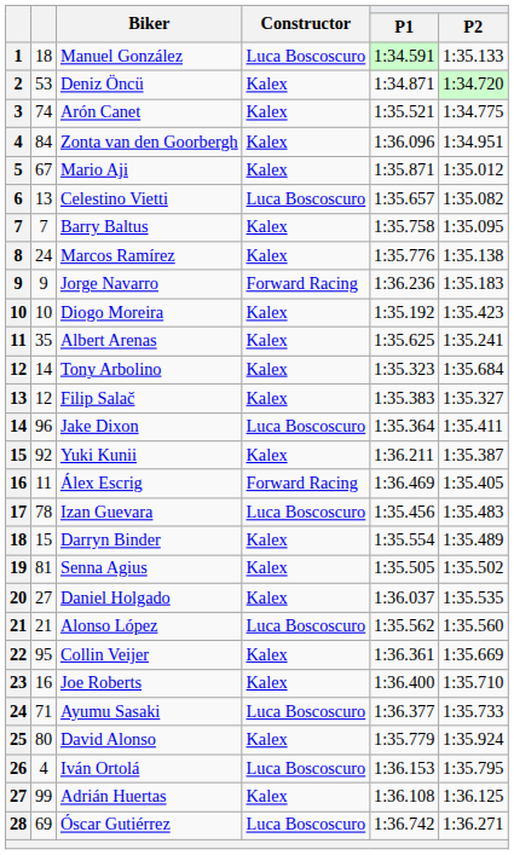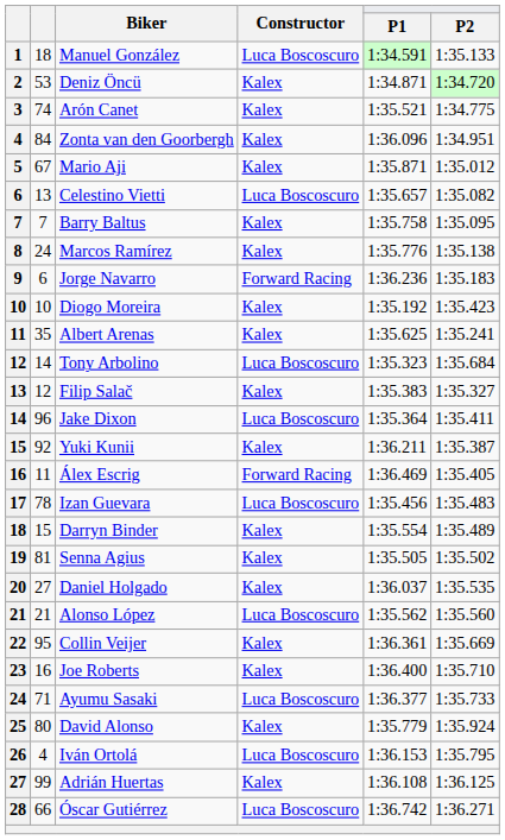 <table class="wikitable sortable" style="font-size: 85%;">
 <tr>
 <th rowspan="2"></th>
 <th rowspan="2"></th>
 <th rowspan="2">Biker</th>
 <th rowspan="2">Constructor</th>
 <th colspan="3" style="background:#eaecf0; text-align:center;"></th>
 </tr>
 <tr>
 <th scope="col">P1</th>
 <th scope="col">P2</th>
 </tr>
 <tr>
 <th scope="row">1</th>
 <td align="center">18</td>
 <td> <a href='#'>Manuel González</a></td>
 <td><a href='#'>Luca Boscoscuro</a></td>
 <td style="background:#ccffcc;">1:34.591</td>
 <td>1:35.133</td>
 </tr>
 <tr>
 <th scope="row">2</th>
 <td align="center">53</td>
 <td> <a href='#'>Deniz Öncü</a></td>
 <td><a href='#'>Kalex</a></td>
 <td>1:34.871</td>
 <td style="background:#ccffcc;">1:34.720</td>
 </tr>
 <tr>
 <th scope="row">3</th>
 <td align="center">74</td>
 <td> <a href='#'>Arón Canet</a></td>
 <td><a href='#'>Kalex</a></td>
 <td>1:35.521</td>
 <td>1:34.775</td>
 </tr>
 <tr>
 <th scope="row">4</th>
 <td align="center">84</td>
 <td> <a href='#'>Zonta van den Goorbergh</a></td>
 <td><a href='#'>Kalex</a></td>
 <td>1:36.096</td>
 <td>1:34.951</td>
 </tr>
 <tr>
 <th scope="row">5</th>
 <td align="center">67</td>
 <td> <a href='#'>Mario Aji</a></td>
 <td><a href='#'>Kalex</a></td>
 <td>1:35.871</td>
 <td>1:35.012</td>
 </tr>
 <tr>
 <th scope="row">6</th>
 <td align="center">13</td>
 <td> <a href='#'>Celestino Vietti</a></td>
 <td><a href='#'>Luca Boscoscuro</a></td>
 <td>1:35.657</td>
 <td>1:35.082</td>
 </tr>
 <tr>
 <th scope="row">7</th>
 <td align="center">7</td>
 <td> <a href='#'>Barry Baltus</a></td>
 <td><a href='#'>Kalex</a></td>
 <td>1:35.758</td>
 <td>1:35.095</td>
 </tr>
 <tr>
 <th scope="row">8</th>
 <td align="center">24</td>
 <td> <a href='#'>Marcos Ramírez</a></td>
 <td><a href='#'>Kalex</a></td>
 <td>1:35.776</td>
 <td>1:35.138</td>
 </tr>
 <tr>
 <th scope="row">9</th>
-<td align="center">9</td>
+<td align="center">6</td>
 <td> <a href='#'>Jorge Navarro</a></td>
 <td><a href='#'>Forward Racing</a></td>
 <td>1:36.236</td>
 <td>1:35.183</td>
 </tr>
 <tr>
 <th scope="row">10</th>
 <td align="center">10</td>
 <td> <a href='#'>Diogo Moreira</a></td>
 <td><a href='#'>Kalex</a></td>
 <td>1:35.192</td>
 <td>1:35.423</td>
 </tr>
 <tr>
 <th scope="row">11</th>
 <td align="center">35</td>
 <td> <a href='#'>Albert Arenas</a></td>
 <td><a href='#'>Kalex</a></td>
 <td>1:35.625</td>
 <td>1:35.241</td>
 </tr>
 <tr>
 <th scope="row">12</th>
 <td align="center">14</td>
 <td> <a href='#'>Tony Arbolino</a></td>
-<td><a href='#'>Kalex</a></td>
+<td><a href='#'>Luca Boscoscuro</a></td>
 <td>1:35.323</td>
 <td>1:35.684</td>
 </tr>
 <tr>
 <th scope="row">13</th>
 <td align="center">12</td>
 <td> <a href='#'>Filip Salač</a></td>
 <td><a href='#'>Kalex</a></td>
 <td>1:35.383</td>
 <td>1:35.327</td>
 </tr>
 <tr>
 <th scope="row">14</th>
 <td align="center">96</td>
 <td> <a href='#'>Jake Dixon</a></td>
 <td><a href='#'>Luca Boscoscuro</a></td>
 <td>1:35.364</td>
 <td>1:35.411</td>
 </tr>
 <tr>
 <th scope="row">15</th>
 <td align="center">92</td>
 <td> <a href='#'>Yuki Kunii</a></td>
 <td><a href='#'>Kalex</a></td>
 <td>1:36.211</td>
 <td>1:35.387</td>
 </tr>
 <tr>
 <th scope="row">16</th>
 <td align="center">11</td>
 <td> <a href='#'>Álex Escrig</a></td>
 <td><a href='#'>Forward Racing</a></td>
 <td>1:36.469</td>
 <td>1:35.405</td>
 </tr>
 <tr>
 <th scope="row">17</th>
 <td align="center">78</td>
 <td> <a href='#'>Izan Guevara</a></td>
 <td><a href='#'>Luca Boscoscuro</a></td>
 <td>1:35.456</td>
 <td>1:35.483</td>
 </tr>
 <tr>
 <th scope="row">18</th>
 <td align="center">15</td>
 <td> <a href='#'>Darryn Binder</a></td>
 <td><a href='#'>Kalex</a></td>
 <td>1:35.554</td>
 <td>1:35.489</td>
 </tr>
 <tr>
 <th scope="row">19</th>
 <td align="center">81</td>
 <td> <a href='#'>Senna Agius</a></td>
 <td><a href='#'>Kalex</a></td>
 <td>1:35.505</td>
 <td>1:35.502</td>
 </tr>
 <tr>
 <th scope="row">20</th>
 <td align="center">27</td>
 <td> <a href='#'>Daniel Holgado</a></td>
 <td><a href='#'>Kalex</a></td>
 <td>1:36.037</td>
 <td>1:35.535</td>
 </tr>
 <tr>
 <th scope="row">21</th>
 <td align="center">21</td>
 <td> <a href='#'>Alonso López</a></td>
 <td><a href='#'>Luca Boscoscuro</a></td>
 <td>1:35.562</td>
 <td>1:35.560</td>
 </tr>
 <tr>
 <th scope="row">22</th>
 <td align="center">95</td>
 <td> <a href='#'>Collin Veijer</a></td>
 <td><a href='#'>Kalex</a></td>
 <td>1:36.361</td>
 <td>1:35.669</td>
 </tr>
 <tr>
 <th scope="row">23</th>
 <td align="center">16</td>
 <td> <a href='#'>Joe Roberts</a></td>
 <td><a href='#'>Kalex</a></td>
 <td>1:36.400</td>
 <td>1:35.710</td>
 </tr>
 <tr>
 <th scope="row">24</th>
 <td align="center">71</td>
 <td> <a href='#'>Ayumu Sasaki</a></td>
 <td><a href='#'>Luca Boscoscuro</a></td>
 <td>1:36.377</td>
 <td>1:35.733</td>
 </tr>
 <tr>
 <th scope="row">25</th>
 <td align="center">80</td>
 <td> <a href='#'>David Alonso</a></td>
 <td><a href='#'>Kalex</a></td>
 <td>1:35.779</td>
 <td>1:35.924</td>
 </tr>
 <tr>
 <th scope="row">26</th>
 <td align="center">4</td>
 <td> <a href='#'>Iván Ortolá</a></td>
 <td><a href='#'>Luca Boscoscuro</a></td>
 <td>1:36.153</td>
 <td>1:35.795</td>
 </tr>
 <tr>
 <th scope="row">27</th>
 <td align="center">99</td>
 <td> <a href='#'>Adrián Huertas</a></td>
 <td><a href='#'>Kalex</a></td>
 <td>1:36.108</td>
 <td>1:36.125</td>
 </tr>
 <tr>
 <th scope="row">28</th>
-<td align="center">69</td>
+<td align="center">66</td>
 <td> <a href='#'>Óscar Gutiérrez</a></td>
 <td><a href='#'>Luca Boscoscuro</a></td>
 <td>1:36.742</td>
 <td>1:36.271</td>
 </tr>
 <tr>
 <th colspan="7"></th>
 </tr>
 </table>
